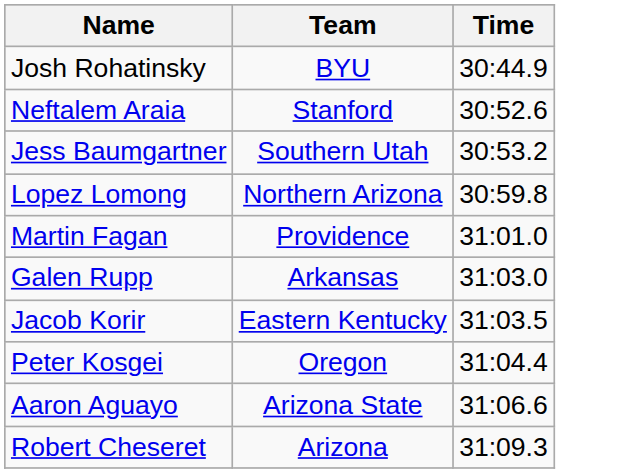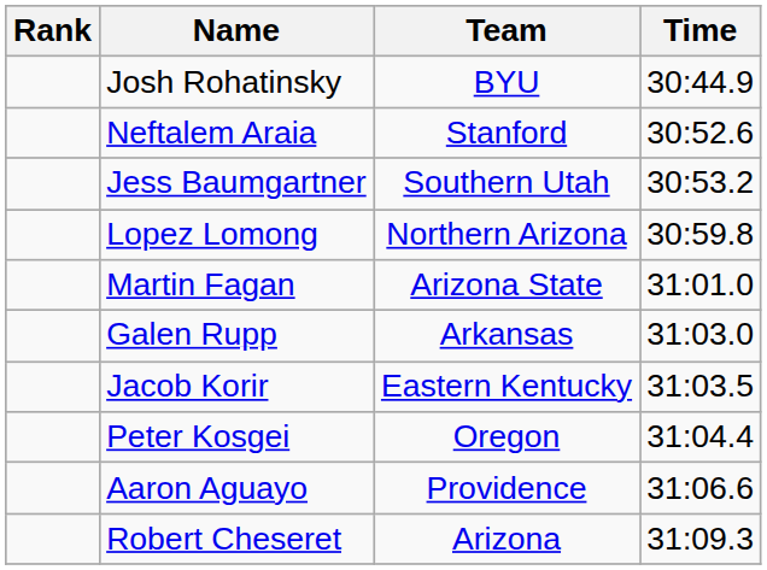 <table class="wikitable sortable" style="text-align:center">
 <tr>
+<th>Rank</th>
 <th>Name</th>
 <th>Team</th>
 <th>Time</th>
 </tr>
 <tr>
+<td></td>
 <td align=left> Josh Rohatinsky</td>
 <td><a href='#'>BYU</a></td>
 <td>30:44.9</td>
 </tr>
 <tr>
+<td></td>
 <td align=left> <a href='#'>Neftalem Araia</a></td>
 <td><a href='#'>Stanford</a></td>
 <td>30:52.6</td>
 </tr>
 <tr>
+<td></td>
 <td align=left> <a href='#'>Jess Baumgartner</a></td>
 <td><a href='#'>Southern Utah</a></td>
 <td>30:53.2</td>
 </tr>
 <tr>
+<td></td>
 <td align=left> <a href='#'>Lopez Lomong</a></td>
 <td><a href='#'>Northern Arizona</a></td>
 <td>30:59.8</td>
 </tr>
 <tr>
+<td></td>
 <td align=left> <a href='#'>Martin Fagan</a></td>
-<td><a href='#'>Providence</a></td>
+<td><a href='#'>Arizona State</a></td>
 <td>31:01.0</td>
 </tr>
 <tr>
+<td></td>
 <td align=left> <a href='#'>Galen Rupp</a></td>
 <td><a href='#'>Arkansas</a></td>
 <td>31:03.0</td>
 </tr>
 <tr>
+<td></td>
 <td align=left> <a href='#'>Jacob Korir</a></td>
 <td><a href='#'>Eastern Kentucky</a></td>
 <td>31:03.5</td>
 </tr>
 <tr>
+<td></td>
 <td align=left> <a href='#'>Peter Kosgei</a></td>
 <td><a href='#'>Oregon</a></td>
 <td>31:04.4</td>
 </tr>
 <tr>
+<td></td>
 <td align=left> <a href='#'>Aaron Aguayo</a></td>
-<td><a href='#'>Arizona State</a></td>
+<td><a href='#'>Providence</a></td>
 <td>31:06.6</td>
 </tr>
 <tr>
+<td></td>
 <td align=left> <a href='#'>Robert Cheseret</a></td>
 <td><a href='#'>Arizona</a></td>
 <td>31:09.3</td>
 </tr>
 </table>
